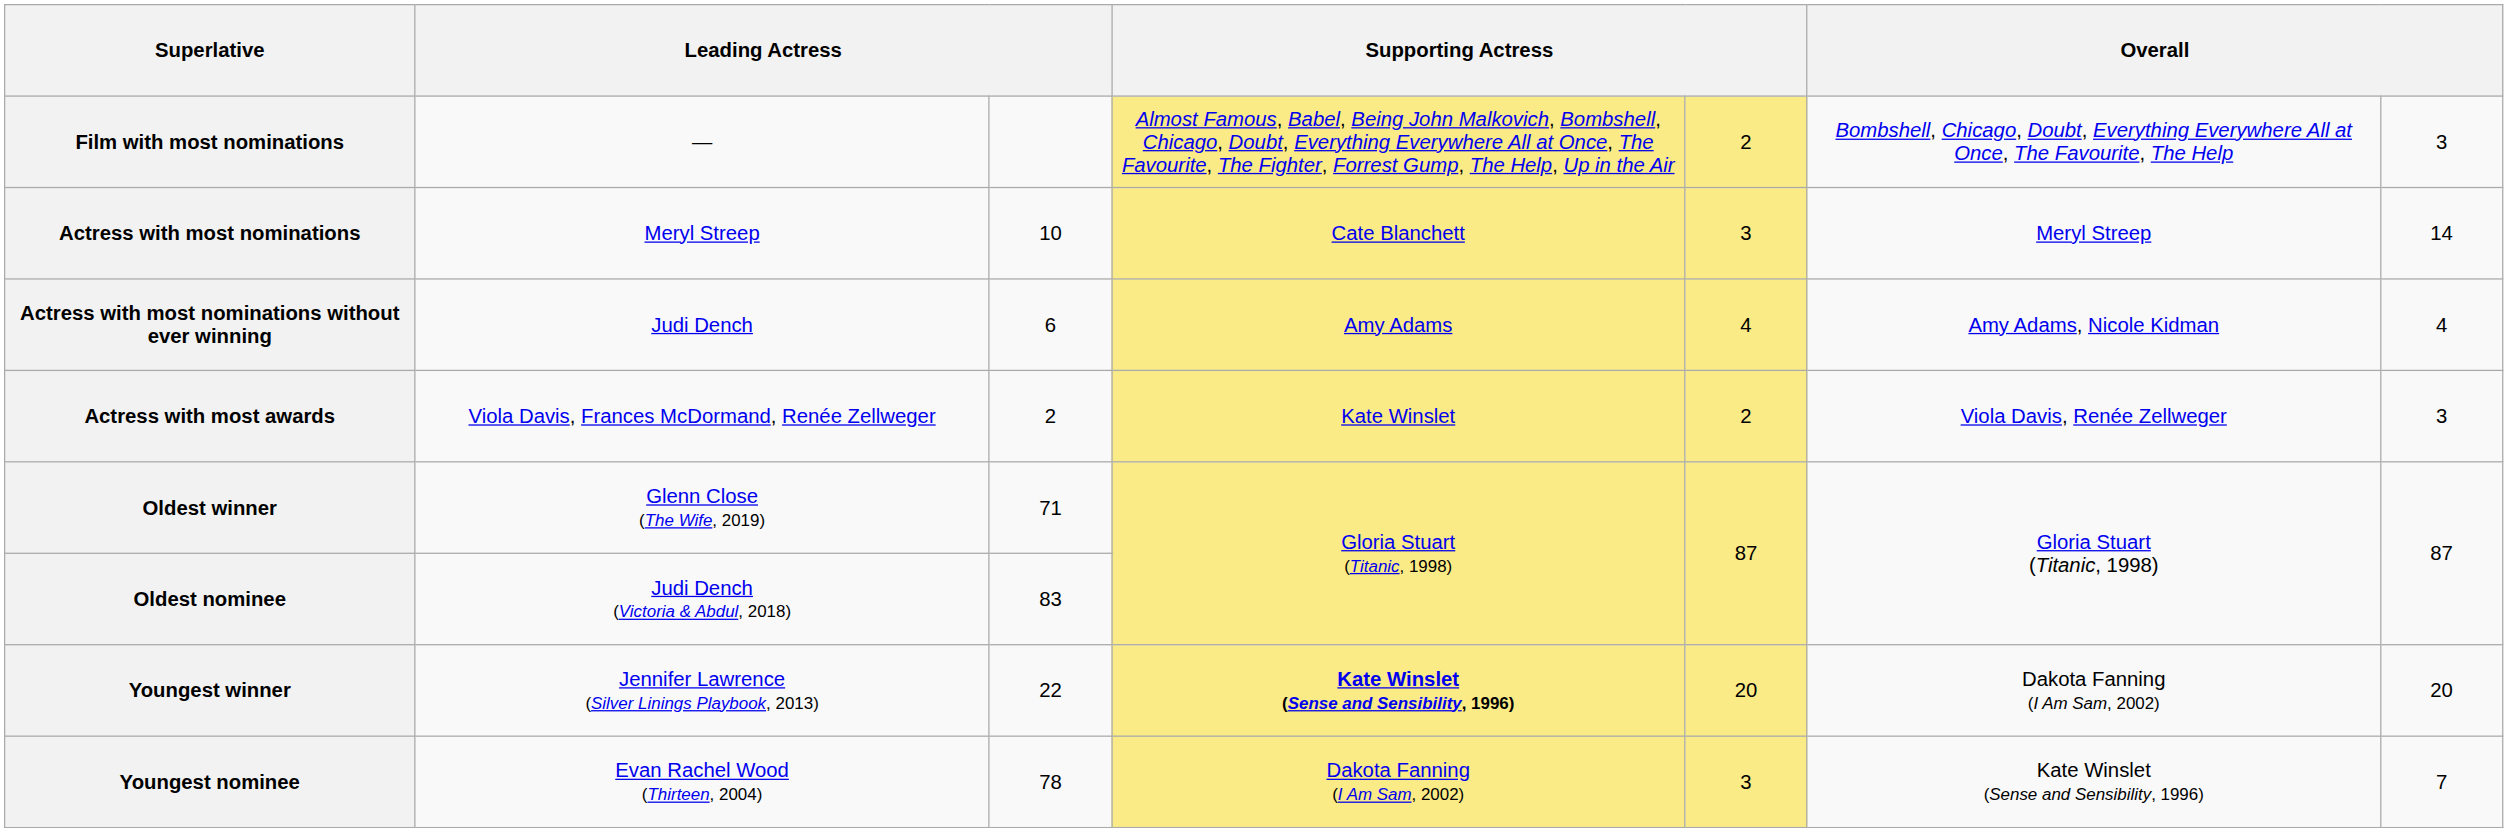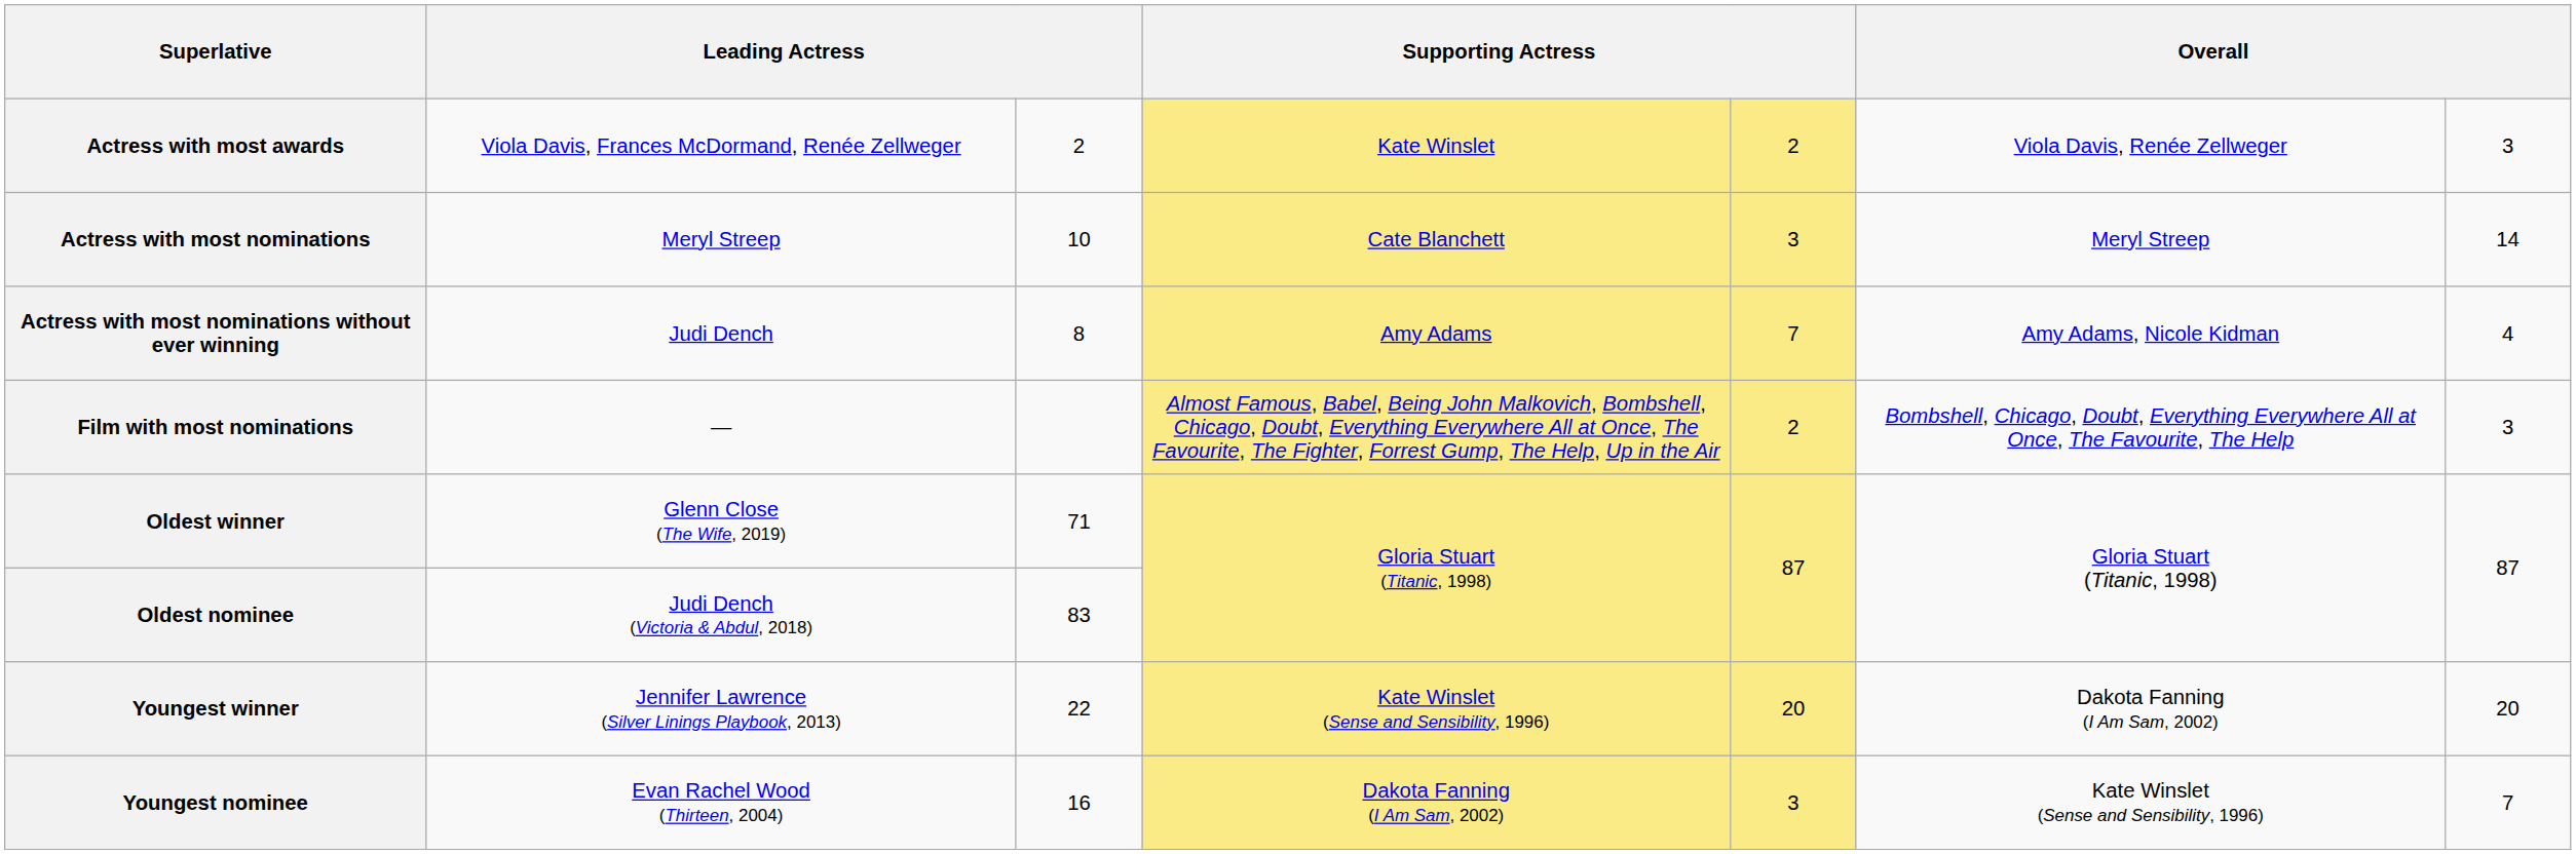 <table class="wikitable" style="text-align: center">
 <tr style="height:4.5em;">
 <th width="350">Superlative</th>
 <th colspan="2" width="600">Leading Actress</th>
 <th colspan="2" width="600">Supporting Actress</th>
 <th colspan="2" width="600">Overall</th>
 </tr>
 <tr style="height:4.5em;">
-<th>Film with most nominations</th>
-<td>—</td>
-<td></td>
-<td style="background:#FAEB86;"><em><a href='#'>Almost Famous</a></em>, <em><a href='#'>Babel</a></em>, <em><a href='#'>Being John Malkovich</a></em>, <em><a href='#'>Bombshell</a></em>, <em><a href='#'>Chicago</a></em>, <em><a href='#'>Doubt</a></em>, <em><a href='#'>Everything Everywhere All at Once</a></em>, <em><a href='#'>The Favourite</a></em>, <em><a href='#'>The Fighter</a></em>, <em><a href='#'>Forrest Gump</a></em>, <em><a href='#'>The Help</a></em>, <em><a href='#'>Up in the Air</a></em></td>
-<td style="background:#FAEB86;">2</td>
-<td><em><a href='#'>Bombshell</a></em>, <em><a href='#'>Chicago</a></em>, <em><a href='#'>Doubt</a></em>, <em><a href='#'>Everything Everywhere All at Once</a></em>, <em><a href='#'>The Favourite</a></em>, <em><a href='#'>The Help</a></em></td>
-<td>3</td>
+<th width="350">Actress with most awards</th>
+<td width="500"><a href='#'>Viola Davis</a>, <a href='#'>Frances McDormand</a>, <a href='#'>Renée Zellweger</a></td>
+<td width="100">2</td>
+<td width="500" style="background:#FAEB86;"><a href='#'>Kate Winslet</a></td>
+<td width="100" style="background:#FAEB86;">2</td>
+<td width="500"><a href='#'>Viola Davis</a>, <a href='#'>Renée Zellweger</a></td>
+<td width="100">3</td>
 </tr>
 <tr style="height:4.5em;">
 <th>Actress with most nominations</th>
 <td><a href='#'>Meryl Streep</a></td>
 <td>10</td>
 <td style="background:#FAEB86;"><a href='#'>Cate Blanchett</a></td>
 <td style="background:#FAEB86;">3</td>
 <td><a href='#'>Meryl Streep</a></td>
 <td>14</td>
 </tr>
 <tr style="height:4.5em;">
 <th>Actress with most nominations without ever winning</th>
 <td><a href='#'>Judi Dench</a></td>
-<td>6</td>
+<td>8</td>
 <td style="background:#FAEB86;"><a href='#'>Amy Adams</a></td>
-<td style="background:#FAEB86;">4</td>
+<td style="background:#FAEB86;">7</td>
 <td><a href='#'>Amy Adams</a>, <a href='#'>Nicole Kidman</a></td>
 <td>4</td>
 </tr>
 <tr style="height:4.5em;">
-<th width="350">Actress with most awards</th>
-<td width="500"><a href='#'>Viola Davis</a>, <a href='#'>Frances McDormand</a>, <a href='#'>Renée Zellweger</a></td>
-<td width="100">2</td>
-<td width="500" style="background:#FAEB86;"><a href='#'>Kate Winslet</a></td>
-<td width="100" style="background:#FAEB86;">2</td>
-<td width="500"><a href='#'>Viola Davis</a>, <a href='#'>Renée Zellweger</a></td>
-<td width="100">3</td>
+<th>Film with most nominations</th>
+<td>—</td>
+<td></td>
+<td style="background:#FAEB86;"><em><a href='#'>Almost Famous</a></em>, <em><a href='#'>Babel</a></em>, <em><a href='#'>Being John Malkovich</a></em>, <em><a href='#'>Bombshell</a></em>, <em><a href='#'>Chicago</a></em>, <em><a href='#'>Doubt</a></em>, <em><a href='#'>Everything Everywhere All at Once</a></em>, <em><a href='#'>The Favourite</a></em>, <em><a href='#'>The Fighter</a></em>, <em><a href='#'>Forrest Gump</a></em>, <em><a href='#'>The Help</a></em>, <em><a href='#'>Up in the Air</a></em></td>
+<td style="background:#FAEB86;">2</td>
+<td><em><a href='#'>Bombshell</a></em>, <em><a href='#'>Chicago</a></em>, <em><a href='#'>Doubt</a></em>, <em><a href='#'>Everything Everywhere All at Once</a></em>, <em><a href='#'>The Favourite</a></em>, <em><a href='#'>The Help</a></em></td>
+<td>3</td>
 </tr>
 <tr style="height:4.5em;">
 <th>Oldest winner</th>
 <td><a href='#'>Glenn Close</a> <br> <small>(<em><a href='#'>The Wife</a></em>, 2019)</small></td>
 <td>71</td>
 <td style="background:#FAEB86;" rowspan="2"><a href='#'>Gloria Stuart</a><br> <small>(<em><a href='#'>Titanic</a></em>, 1998)</small></td>
 <td style="background:#FAEB86;" rowspan="2">87</td>
 <td rowspan="2"><a href='#'>Gloria Stuart</a><br>(<em>Titanic</em>, 1998)</td>
 <td rowspan="2">87</td>
 </tr>
 <tr style="height:4.5em;">
 <th>Oldest nominee</th>
 <td><a href='#'>Judi Dench</a> <br> <small>(<em><a href='#'>Victoria & Abdul</a></em>, 2018)</small></td>
 <td>83</td>
 </tr>
 <tr style="height:4.5em;">
 <th>Youngest winner</th>
 <td><a href='#'>Jennifer Lawrence</a> <br> <small>(<em><a href='#'>Silver Linings Playbook</a></em>, 2013)</small></td>
 <td>22</td>
-<td style="background:#FAEB86;"><strong><a href='#'>Kate Winslet</a> <br> <small>(<em><a href='#'>Sense and Sensibility</a></em>, 1996)</small></strong></td>
+<td style="background:#FAEB86;"><a href='#'>Kate Winslet</a> <br> <small>(<em><a href='#'>Sense and Sensibility</a></em>, 1996)</small></td>
 <td style="background:#FAEB86;">20</td>
 <td>Dakota Fanning <br> <small>(<em>I Am Sam</em>, 2002)</small></td>
 <td>20</td>
 </tr>
 <tr style="height:4.5em;">
 <th>Youngest nominee</th>
 <td><a href='#'>Evan Rachel Wood</a> <br> <small>(<em><a href='#'>Thirteen</a></em>, 2004)</small></td>
-<td>78</td>
+<td>16</td>
 <td style="background:#FAEB86;"><a href='#'>Dakota Fanning</a> <br> <small>(<em><a href='#'>I Am Sam</a></em>, 2002)</small></td>
 <td style="background:#FAEB86;">3</td>
 <td>Kate Winslet <br> <small>(<em>Sense and Sensibility</em>, 1996)</small></td>
 <td>7</td>
 </tr>
 </table>
